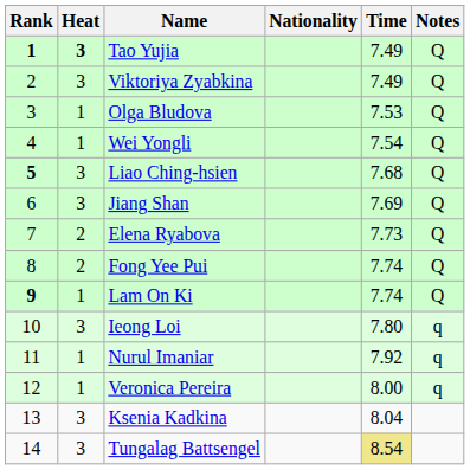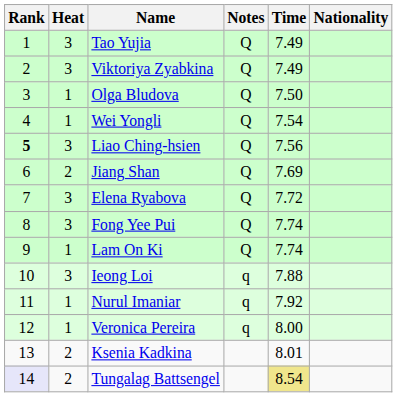 <table class="wikitable sortable" style="text-align:center;font-size:95%">
 <tr>
 <th>Rank</th>
 <th>Heat</th>
 <th>Name</th>
+<th>Notes</th>
+<th>Time</th>
 <th>Nationality</th>
-<th>Time</th>
-<th>Notes</th>
 </tr>
 <tr bgcolor=ccffcc>
-<td><strong>1</strong></td>
-<td><strong>3</strong></td>
+<td>1</td>
+<td>3</td>
 <td align=left><a href='#'>Tao Yujia</a></td>
+<td>Q</td>
+<td>7.49</td>
 <td align=left></td>
-<td>7.49</td>
-<td>Q</td>
 </tr>
 <tr bgcolor=ccffcc>
 <td>2</td>
 <td>3</td>
 <td align=left><a href='#'>Viktoriya Zyabkina</a></td>
+<td>Q</td>
+<td>7.49</td>
 <td align=left></td>
-<td>7.49</td>
-<td>Q</td>
 </tr>
 <tr bgcolor=ccffcc>
 <td>3</td>
 <td>1</td>
 <td align=left><a href='#'>Olga Bludova</a></td>
+<td>Q</td>
+<td>7.50</td>
 <td align=left></td>
-<td>7.53</td>
-<td>Q</td>
 </tr>
 <tr bgcolor=ccffcc>
 <td>4</td>
 <td>1</td>
 <td align=left><a href='#'>Wei Yongli</a></td>
+<td>Q</td>
+<td>7.54</td>
 <td align=left></td>
-<td>7.54</td>
-<td>Q</td>
 </tr>
 <tr bgcolor=ccffcc>
 <td><strong>5</strong></td>
 <td>3</td>
 <td align=left><a href='#'>Liao Ching-hsien</a></td>
+<td>Q</td>
+<td>7.56</td>
 <td align=left></td>
-<td>7.68</td>
-<td>Q</td>
 </tr>
 <tr bgcolor=ccffcc>
 <td>6</td>
-<td>3</td>
+<td>2</td>
 <td align=left><a href='#'>Jiang Shan</a></td>
+<td>Q</td>
+<td>7.69</td>
 <td align=left></td>
-<td>7.69</td>
-<td>Q</td>
 </tr>
 <tr bgcolor=ccffcc>
 <td>7</td>
-<td>2</td>
+<td>3</td>
 <td align=left><a href='#'>Elena Ryabova</a></td>
+<td>Q</td>
+<td>7.72</td>
 <td align=left></td>
-<td>7.73</td>
-<td>Q</td>
 </tr>
 <tr bgcolor=ccffcc>
 <td>8</td>
-<td>2</td>
+<td>3</td>
 <td align=left><a href='#'>Fong Yee Pui</a></td>
+<td>Q</td>
+<td>7.74</td>
 <td align=left></td>
-<td>7.74</td>
-<td>Q</td>
 </tr>
 <tr bgcolor=ccffcc>
-<td><strong>9</strong></td>
+<td>9</td>
 <td>1</td>
 <td align=left><a href='#'>Lam On Ki</a></td>
+<td>Q</td>
+<td>7.74</td>
 <td align=left></td>
-<td>7.74</td>
-<td>Q</td>
 </tr>
 <tr bgcolor=ddffdd>
 <td>10</td>
 <td>3</td>
 <td align=left><a href='#'>Ieong Loi</a></td>
+<td>q</td>
+<td>7.88</td>
 <td align=left></td>
-<td>7.80</td>
-<td>q</td>
 </tr>
 <tr bgcolor=ddffdd>
 <td>11</td>
 <td>1</td>
 <td align=left><a href='#'>Nurul Imaniar</a></td>
+<td>q</td>
+<td>7.92</td>
 <td align=left></td>
-<td>7.92</td>
-<td>q</td>
 </tr>
 <tr bgcolor=ddffdd>
 <td>12</td>
 <td>1</td>
 <td align=left><a href='#'>Veronica Pereira</a></td>
+<td>q</td>
+<td>8.00</td>
 <td align=left></td>
-<td>8.00</td>
-<td>q</td>
 </tr>
 <tr>
 <td>13</td>
-<td>3</td>
+<td>2</td>
 <td align=left><a href='#'>Ksenia Kadkina</a></td>
+<td></td>
+<td>8.01</td>
 <td align=left></td>
-<td>8.04</td>
-<td></td>
 </tr>
 <tr>
-<td>14</td>
-<td>3</td>
+<td style="background: lavender;">14</td>
+<td>2</td>
 <td align=left><a href='#'>Tungalag Battsengel</a></td>
+<td></td>
+<td style="background: khaki;">8.54</td>
 <td align=left></td>
-<td style="background: khaki;">8.54</td>
-<td></td>
 </tr>
 </table>
